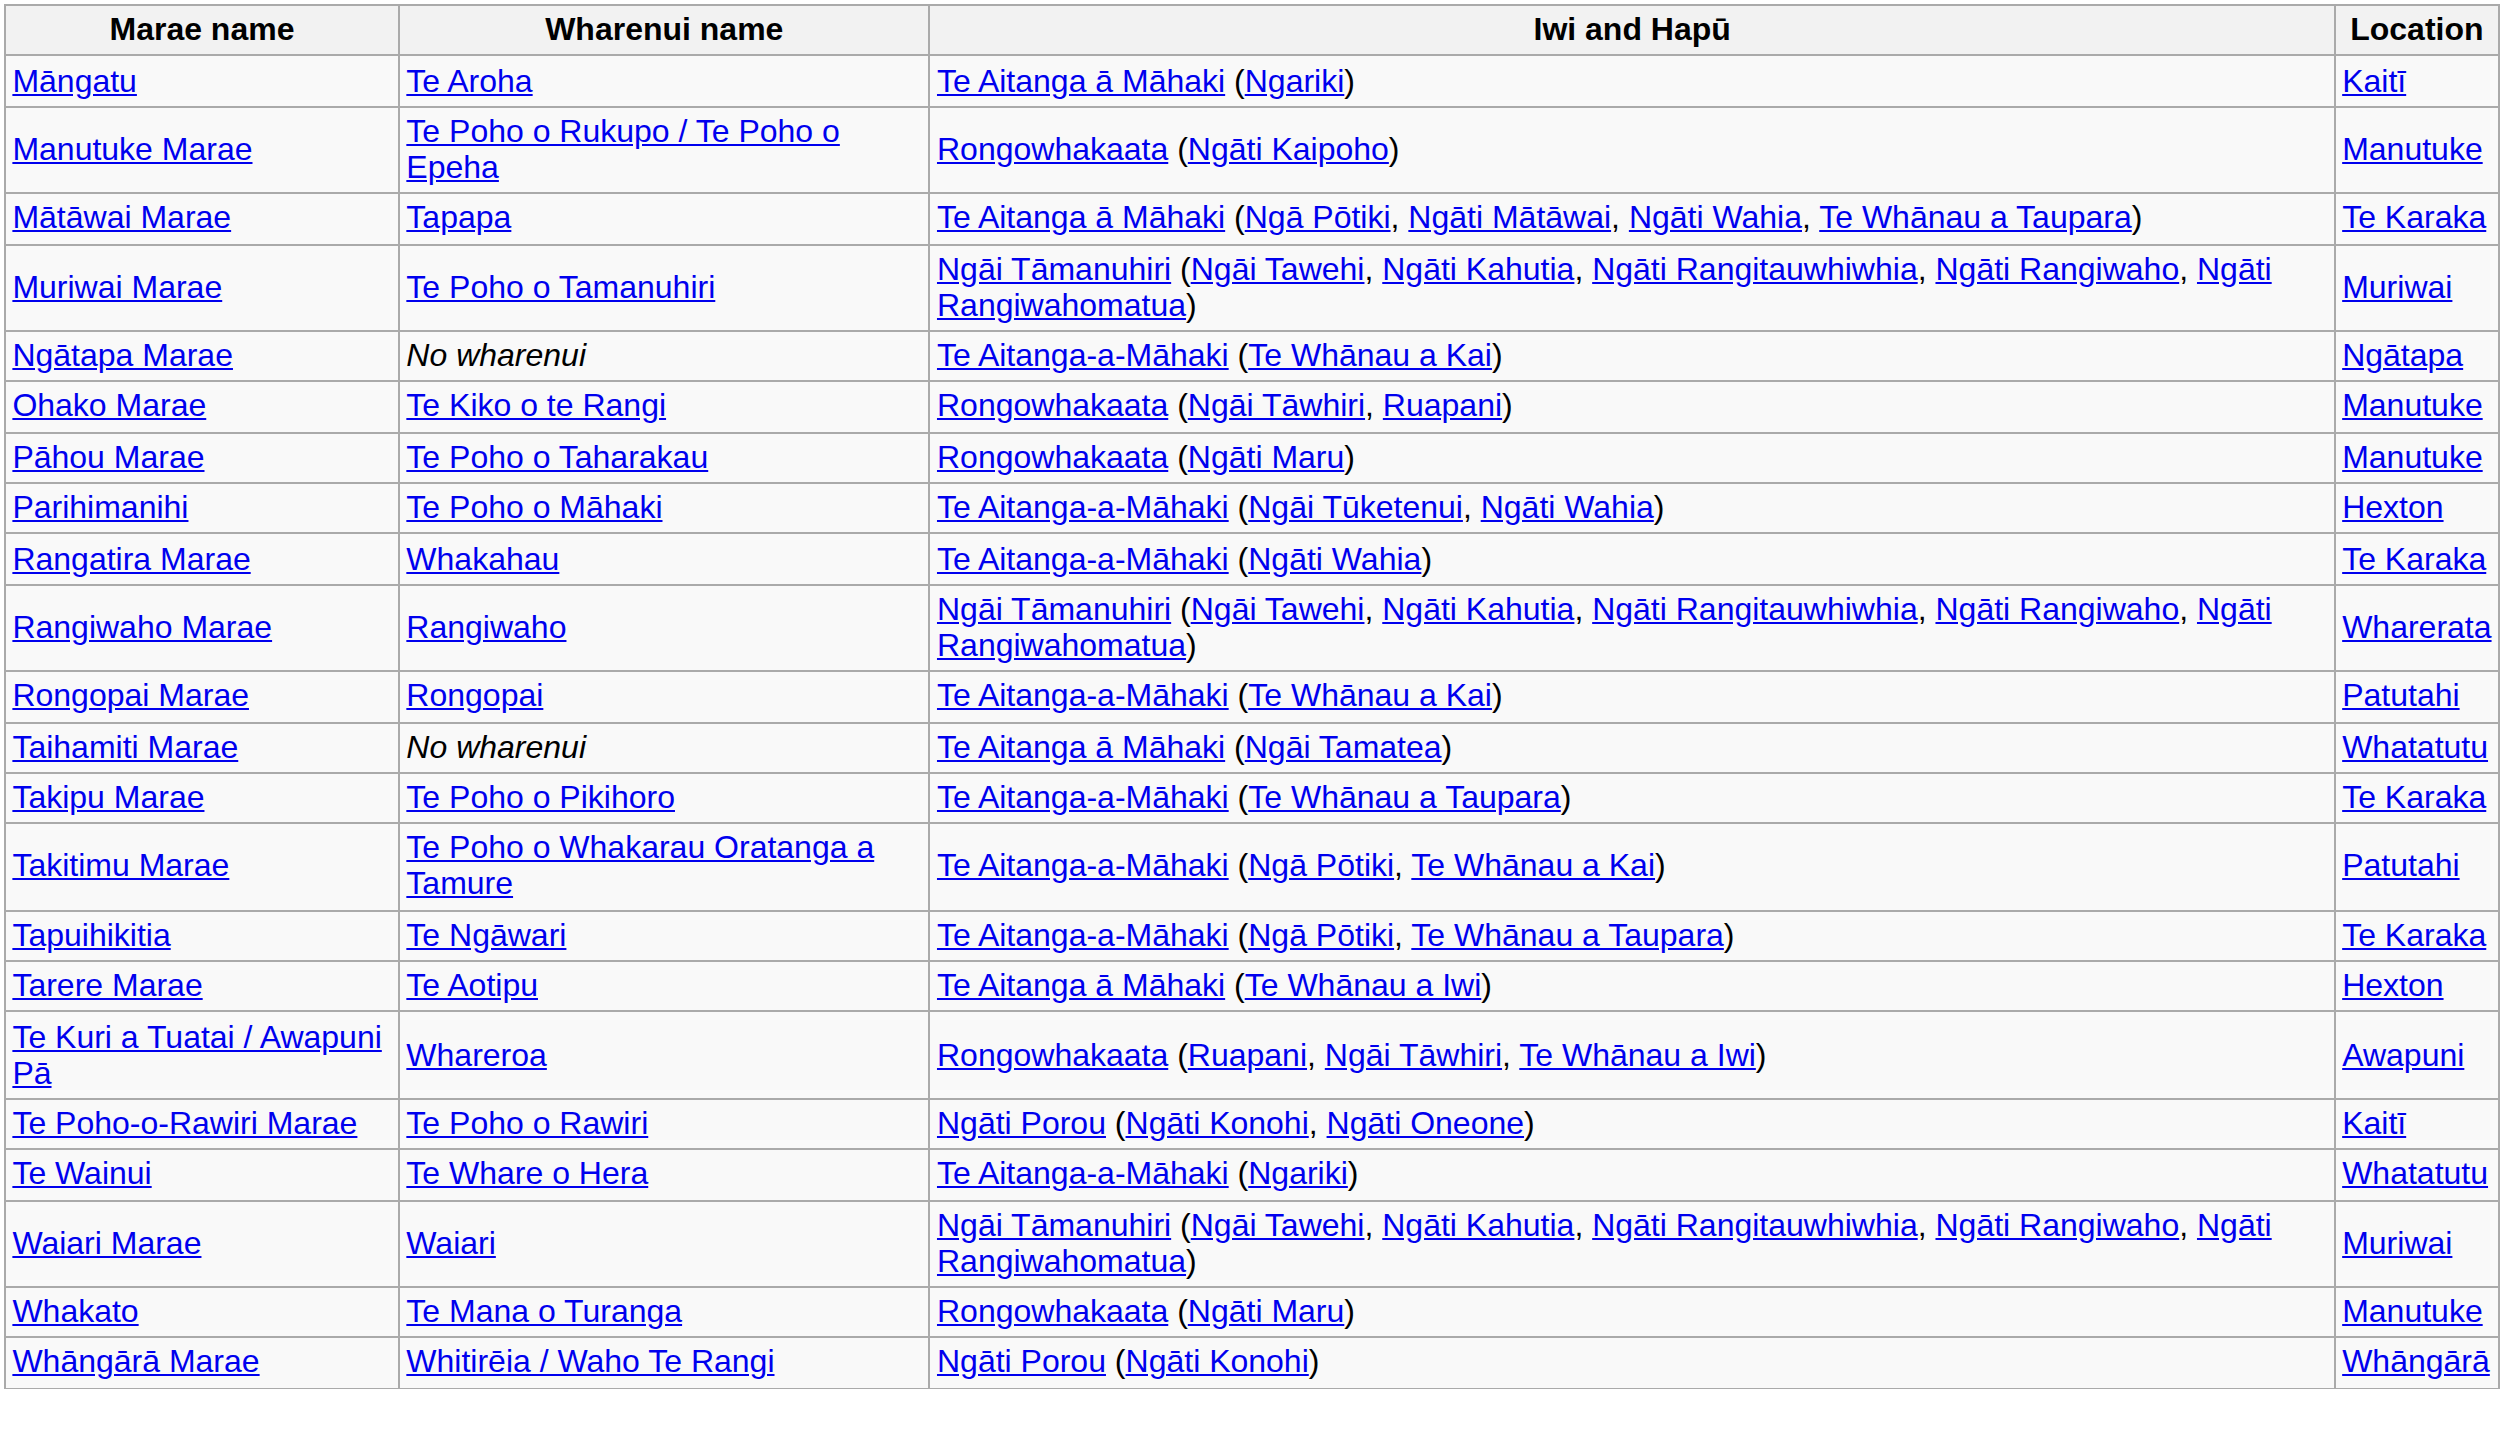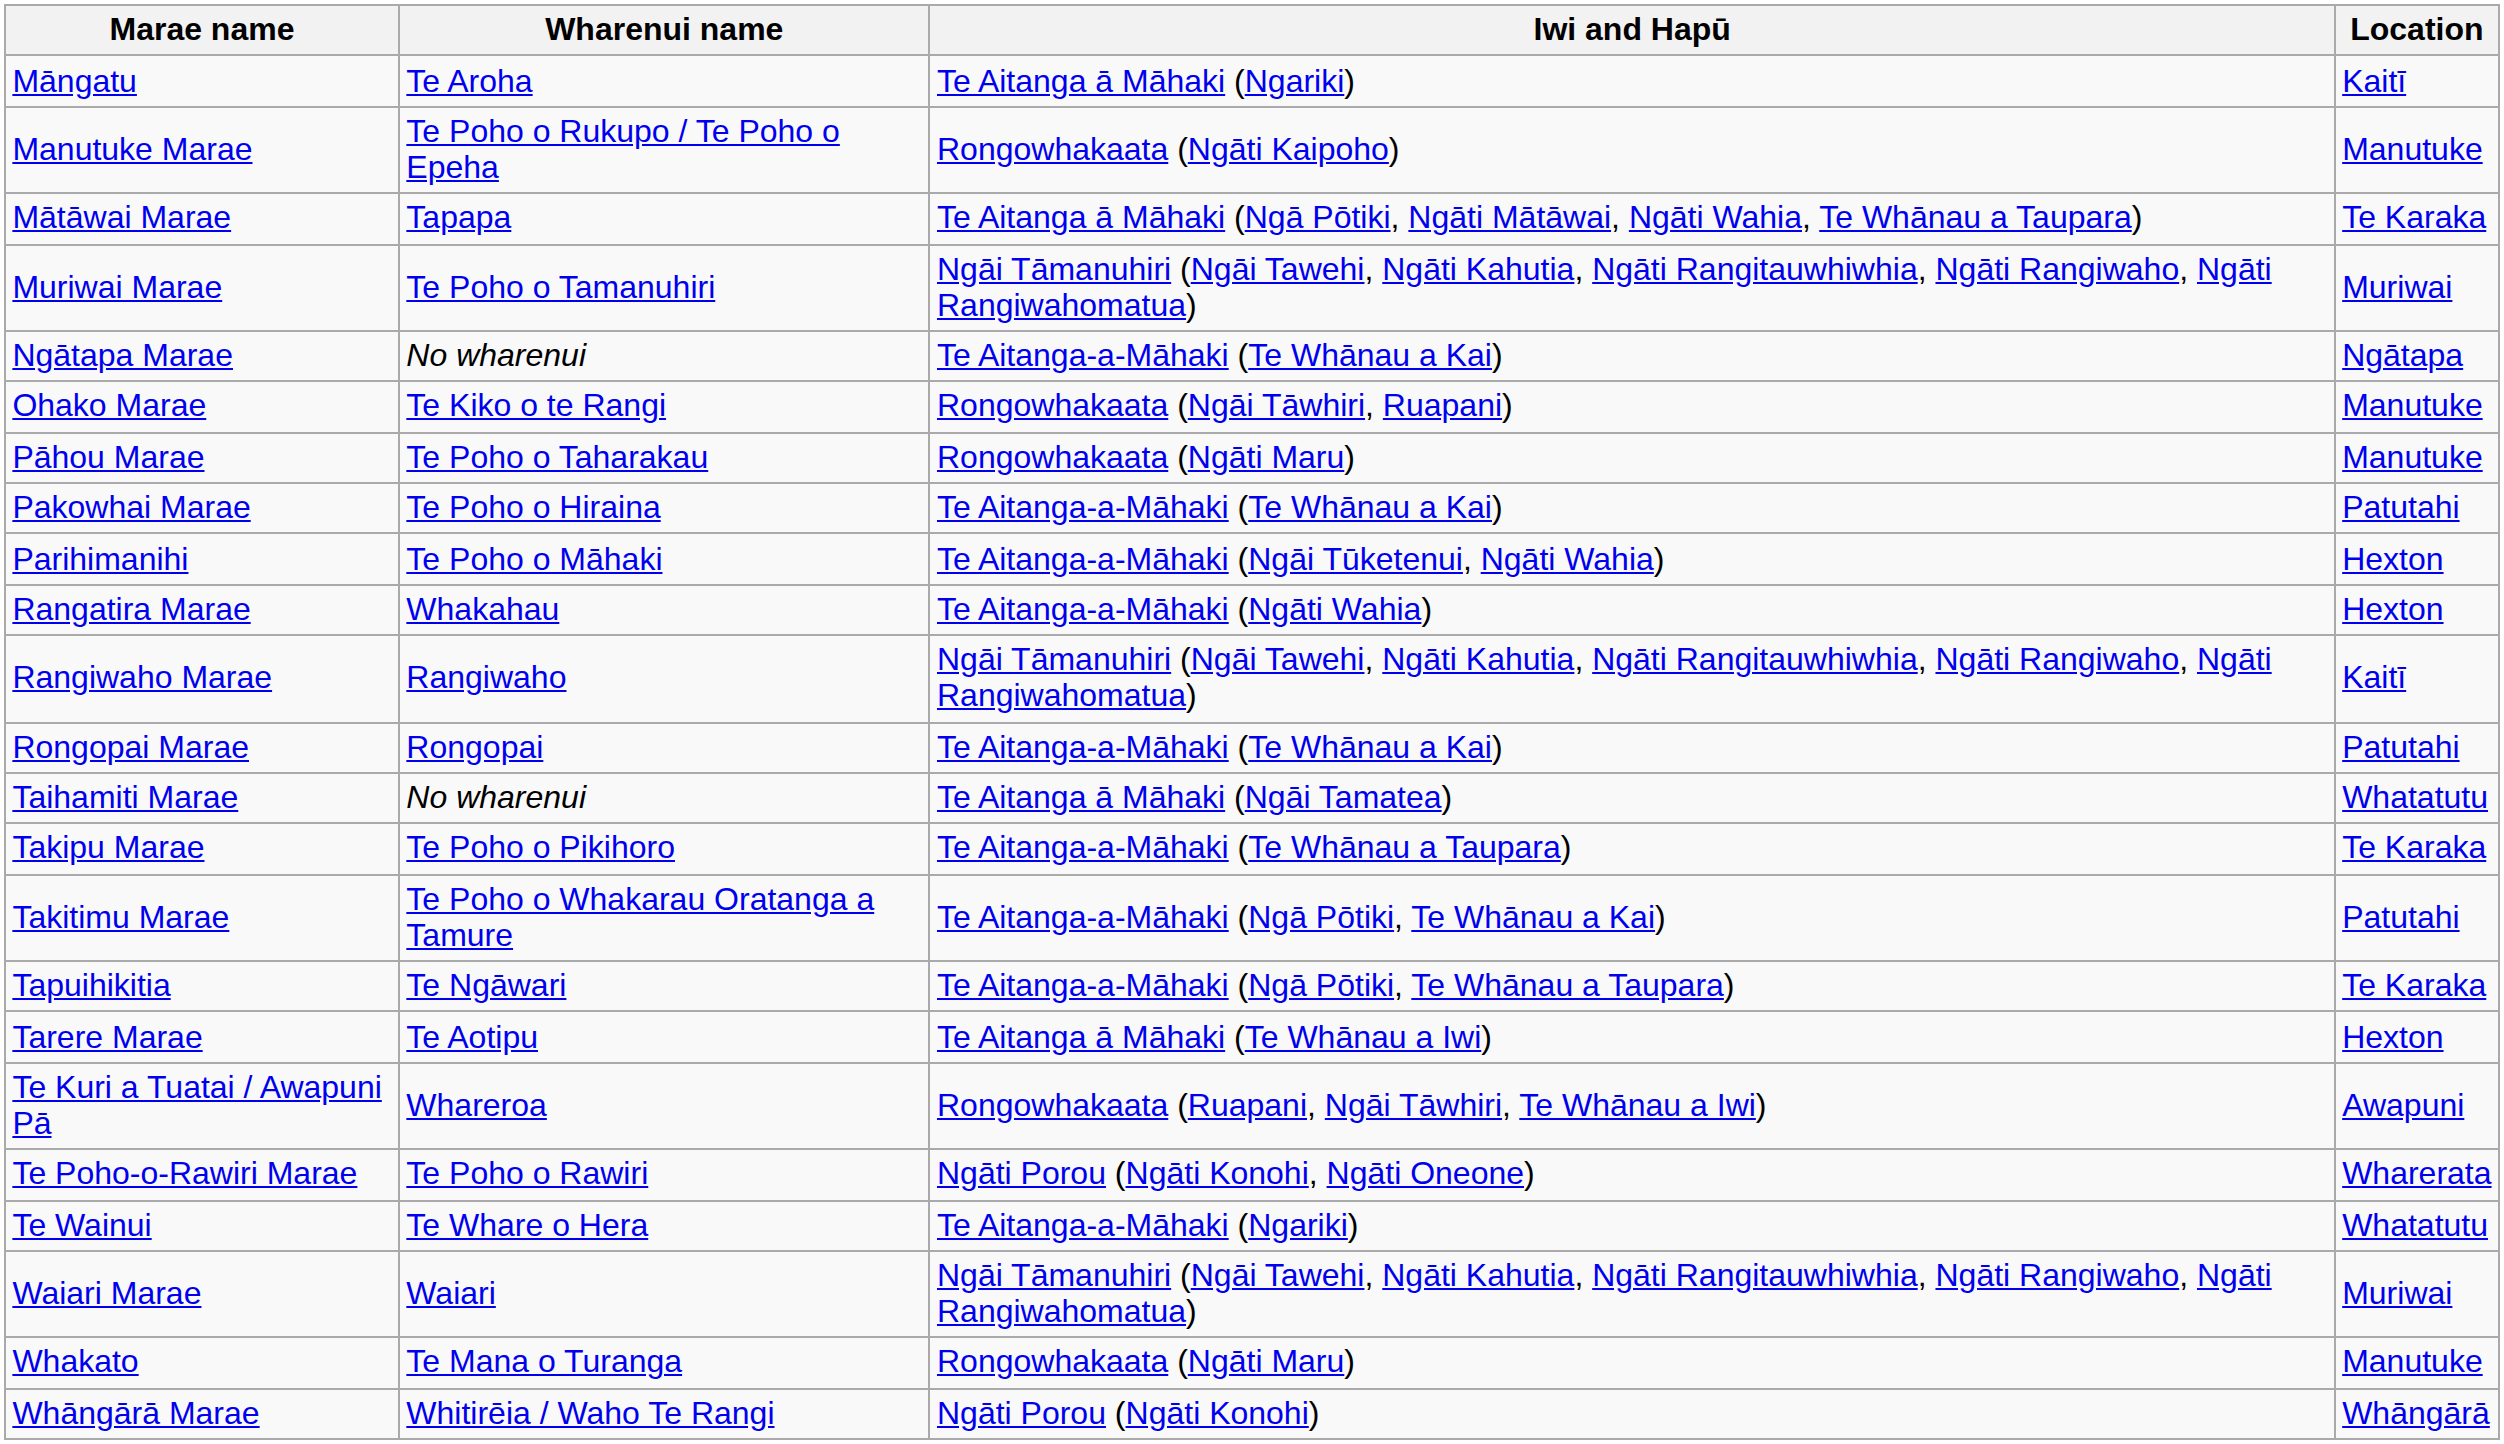 <table class="wikitable sortable">
 <tr>
 <th>Marae name</th>
 <th>Wharenui name</th>
 <th>Iwi and Hapū</th>
 <th>Location</th>
 </tr>
 <tr>
 <td><a href='#'>Māngatu</a></td>
 <td><a href='#'>Te Aroha</a></td>
 <td><a href='#'>Te Aitanga ā Māhaki</a> (<a href='#'>Ngariki</a>)</td>
 <td><a href='#'>Kaitī</a></td>
 </tr>
 <tr>
 <td><a href='#'>Manutuke Marae</a></td>
 <td><a href='#'>Te Poho o Rukupo / Te Poho o Epeha</a></td>
 <td><a href='#'>Rongowhakaata</a> (<a href='#'>Ngāti Kaipoho</a>)</td>
 <td><a href='#'>Manutuke</a></td>
 </tr>
 <tr>
 <td><a href='#'>Mātāwai Marae</a></td>
 <td><a href='#'>Tapapa</a></td>
 <td><a href='#'>Te Aitanga ā Māhaki</a> (<a href='#'>Ngā Pōtiki</a>, <a href='#'>Ngāti Mātāwai</a>, <a href='#'>Ngāti Wahia</a>, <a href='#'>Te Whānau a Taupara</a>)</td>
 <td><a href='#'>Te Karaka</a></td>
 </tr>
 <tr>
 <td><a href='#'>Muriwai Marae</a></td>
 <td><a href='#'>Te Poho o Tamanuhiri</a></td>
 <td><a href='#'>Ngāi Tāmanuhiri</a> (<a href='#'>Ngāi Tawehi</a>, <a href='#'>Ngāti Kahutia</a>, <a href='#'>Ngāti Rangitauwhiwhia</a>, <a href='#'>Ngāti Rangiwaho</a>, <a href='#'>Ngāti Rangiwahomatua</a>)</td>
 <td><a href='#'>Muriwai</a></td>
 </tr>
 <tr>
 <td><a href='#'>Ngātapa Marae</a></td>
 <td><em>No wharenui</em></td>
 <td><a href='#'>Te Aitanga-a-Māhaki</a> (<a href='#'>Te Whānau a Kai</a>)</td>
 <td><a href='#'>Ngātapa</a></td>
 </tr>
 <tr>
 <td><a href='#'>Ohako Marae</a></td>
 <td><a href='#'>Te Kiko o te Rangi</a></td>
 <td><a href='#'>Rongowhakaata</a> (<a href='#'>Ngāi Tāwhiri</a>, <a href='#'>Ruapani</a>)</td>
 <td><a href='#'>Manutuke</a></td>
 </tr>
 <tr>
 <td><a href='#'>Pāhou Marae</a></td>
 <td><a href='#'>Te Poho o Taharakau</a></td>
 <td><a href='#'>Rongowhakaata</a> (<a href='#'>Ngāti Maru</a>)</td>
 <td><a href='#'>Manutuke</a></td>
 </tr>
 <tr>
+<td><a href='#'>Pakowhai Marae</a></td>
+<td><a href='#'>Te Poho o Hiraina</a></td>
+<td><a href='#'>Te Aitanga-a-Māhaki</a> (<a href='#'>Te Whānau a Kai</a>)</td>
+<td><a href='#'>Patutahi</a></td>
+</tr>
+<tr>
 <td><a href='#'>Parihimanihi</a></td>
 <td><a href='#'>Te Poho o Māhaki</a></td>
 <td><a href='#'>Te Aitanga-a-Māhaki</a> (<a href='#'>Ngāi Tūketenui</a>, <a href='#'>Ngāti Wahia</a>)</td>
 <td><a href='#'>Hexton</a></td>
 </tr>
 <tr>
 <td><a href='#'>Rangatira Marae</a></td>
 <td><a href='#'>Whakahau</a></td>
 <td><a href='#'>Te Aitanga-a-Māhaki</a> (<a href='#'>Ngāti Wahia</a>)</td>
-<td><a href='#'>Te Karaka</a></td>
+<td><a href='#'>Hexton</a></td>
 </tr>
 <tr>
 <td><a href='#'>Rangiwaho Marae</a></td>
 <td><a href='#'>Rangiwaho</a></td>
 <td><a href='#'>Ngāi Tāmanuhiri</a> (<a href='#'>Ngāi Tawehi</a>, <a href='#'>Ngāti Kahutia</a>, <a href='#'>Ngāti Rangitauwhiwhia</a>, <a href='#'>Ngāti Rangiwaho</a>, <a href='#'>Ngāti Rangiwahomatua</a>)</td>
-<td><a href='#'>Wharerata</a></td>
+<td><a href='#'>Kaitī</a></td>
 </tr>
 <tr>
 <td><a href='#'>Rongopai Marae</a></td>
 <td><a href='#'>Rongopai</a></td>
 <td><a href='#'>Te Aitanga-a-Māhaki</a> (<a href='#'>Te Whānau a Kai</a>)</td>
 <td><a href='#'>Patutahi</a></td>
 </tr>
 <tr>
 <td><a href='#'>Taihamiti Marae</a></td>
 <td><em>No wharenui</em></td>
 <td><a href='#'>Te Aitanga ā Māhaki</a> (<a href='#'>Ngāi Tamatea</a>)</td>
 <td><a href='#'>Whatatutu</a></td>
 </tr>
 <tr>
 <td><a href='#'>Takipu Marae</a></td>
 <td><a href='#'>Te Poho o Pikihoro</a></td>
 <td><a href='#'>Te Aitanga-a-Māhaki</a> (<a href='#'>Te Whānau a Taupara</a>)</td>
 <td><a href='#'>Te Karaka</a></td>
 </tr>
 <tr>
 <td><a href='#'>Takitimu Marae</a></td>
 <td><a href='#'>Te Poho o Whakarau Oratanga a Tamure</a></td>
 <td><a href='#'>Te Aitanga-a-Māhaki</a> (<a href='#'>Ngā Pōtiki</a>, <a href='#'>Te Whānau a Kai</a>)</td>
 <td><a href='#'>Patutahi</a></td>
 </tr>
 <tr>
 <td><a href='#'>Tapuihikitia</a></td>
 <td><a href='#'>Te Ngāwari</a></td>
 <td><a href='#'>Te Aitanga-a-Māhaki</a> (<a href='#'>Ngā Pōtiki</a>, <a href='#'>Te Whānau a Taupara</a>)</td>
 <td><a href='#'>Te Karaka</a></td>
 </tr>
 <tr>
 <td><a href='#'>Tarere Marae</a></td>
 <td><a href='#'>Te Aotipu</a></td>
 <td><a href='#'>Te Aitanga ā Māhaki</a> (<a href='#'>Te Whānau a Iwi</a>)</td>
 <td><a href='#'>Hexton</a></td>
 </tr>
 <tr>
 <td><a href='#'>Te Kuri a Tuatai / Awapuni Pā</a></td>
 <td><a href='#'>Whareroa</a></td>
 <td><a href='#'>Rongowhakaata</a> (<a href='#'>Ruapani</a>, <a href='#'>Ngāi Tāwhiri</a>, <a href='#'>Te Whānau a Iwi</a>)</td>
 <td><a href='#'>Awapuni</a></td>
 </tr>
 <tr>
 <td><a href='#'>Te Poho-o-Rawiri Marae</a></td>
 <td><a href='#'>Te Poho o Rawiri</a></td>
 <td><a href='#'>Ngāti Porou</a> (<a href='#'>Ngāti Konohi</a>, <a href='#'>Ngāti Oneone</a>)</td>
-<td><a href='#'>Kaitī</a></td>
+<td><a href='#'>Wharerata</a></td>
 </tr>
 <tr>
 <td><a href='#'>Te Wainui</a></td>
 <td><a href='#'>Te Whare o Hera</a></td>
 <td><a href='#'>Te Aitanga-a-Māhaki</a> (<a href='#'>Ngariki</a>)</td>
 <td><a href='#'>Whatatutu</a></td>
 </tr>
 <tr>
 <td><a href='#'>Waiari Marae</a></td>
 <td><a href='#'>Waiari</a></td>
 <td><a href='#'>Ngāi Tāmanuhiri</a> (<a href='#'>Ngāi Tawehi</a>, <a href='#'>Ngāti Kahutia</a>, <a href='#'>Ngāti Rangitauwhiwhia</a>, <a href='#'>Ngāti Rangiwaho</a>, <a href='#'>Ngāti Rangiwahomatua</a>)</td>
 <td><a href='#'>Muriwai</a></td>
 </tr>
 <tr>
 <td><a href='#'>Whakato</a></td>
 <td><a href='#'>Te Mana o Turanga</a></td>
 <td><a href='#'>Rongowhakaata</a> (<a href='#'>Ngāti Maru</a>)</td>
 <td><a href='#'>Manutuke</a></td>
 </tr>
 <tr>
 <td><a href='#'>Whāngārā Marae</a></td>
 <td><a href='#'>Whitirēia / Waho Te Rangi</a></td>
 <td><a href='#'>Ngāti Porou</a> (<a href='#'>Ngāti Konohi</a>)</td>
 <td><a href='#'>Whāngārā</a></td>
 </tr>
 <tr>
 </tr>
 </table>
